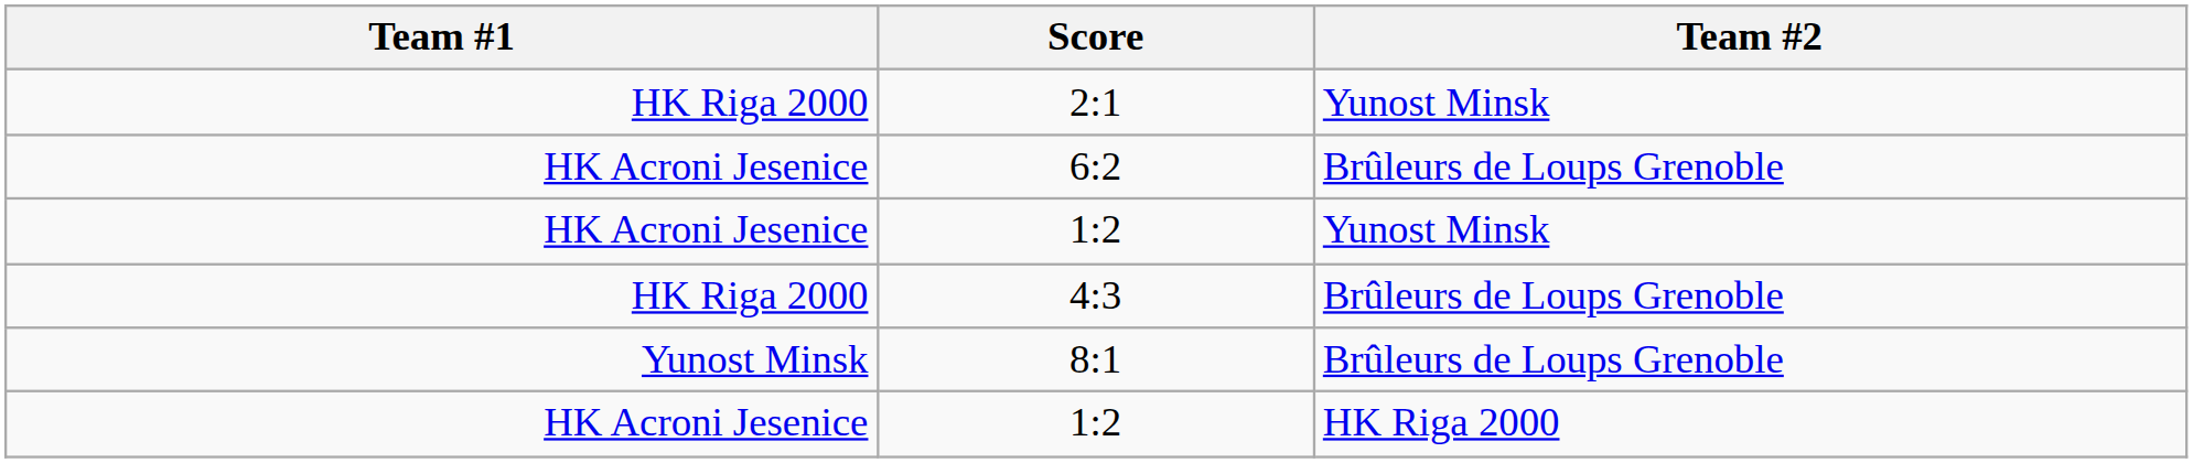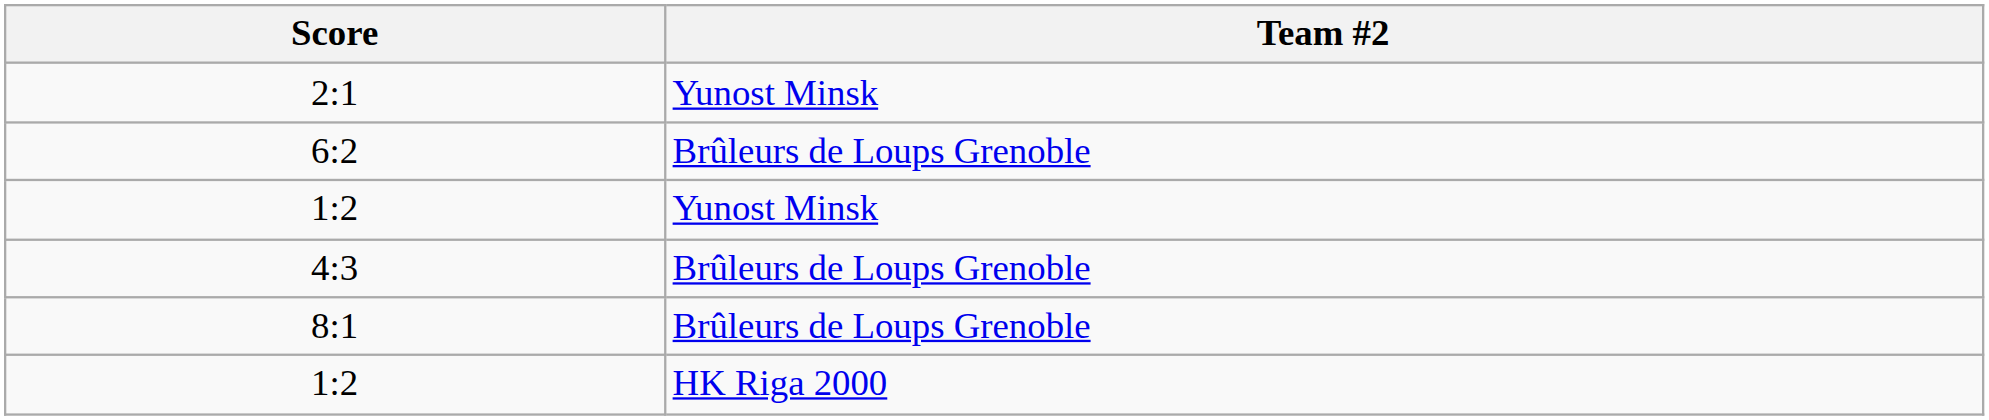 <table class="wikitable" style="text-align: center;">
 <tr>
-<th width=22%>Team #1</th>
 <th width=11%>Score</th>
 <th width=22%>Team #2</th>
 </tr>
 <tr>
-<td style="text-align: right;"><a href='#'>HK Riga 2000</a> </td>
 <td>2:1</td>
 <td style="text-align: left;"> <a href='#'>Yunost Minsk</a></td>
 </tr>
 <tr>
-<td style="text-align: right;"><a href='#'>HK Acroni Jesenice</a> </td>
 <td>6:2</td>
 <td style="text-align: left;"> <a href='#'>Brûleurs de Loups Grenoble</a></td>
 </tr>
 <tr>
-<td style="text-align: right;"><a href='#'>HK Acroni Jesenice</a> </td>
 <td>1:2</td>
 <td style="text-align: left;"> <a href='#'>Yunost Minsk</a></td>
 </tr>
 <tr>
-<td style="text-align: right;"><a href='#'>HK Riga 2000</a> </td>
 <td>4:3</td>
 <td style="text-align: left;"> <a href='#'>Brûleurs de Loups Grenoble</a></td>
 </tr>
 <tr>
-<td style="text-align: right;"><a href='#'>Yunost Minsk</a> </td>
 <td>8:1</td>
 <td style="text-align: left;"> <a href='#'>Brûleurs de Loups Grenoble</a></td>
 </tr>
 <tr>
-<td style="text-align: right;"><a href='#'>HK Acroni Jesenice</a> </td>
 <td>1:2</td>
 <td style="text-align: left;"> <a href='#'>HK Riga 2000</a></td>
 </tr>
 </table>
